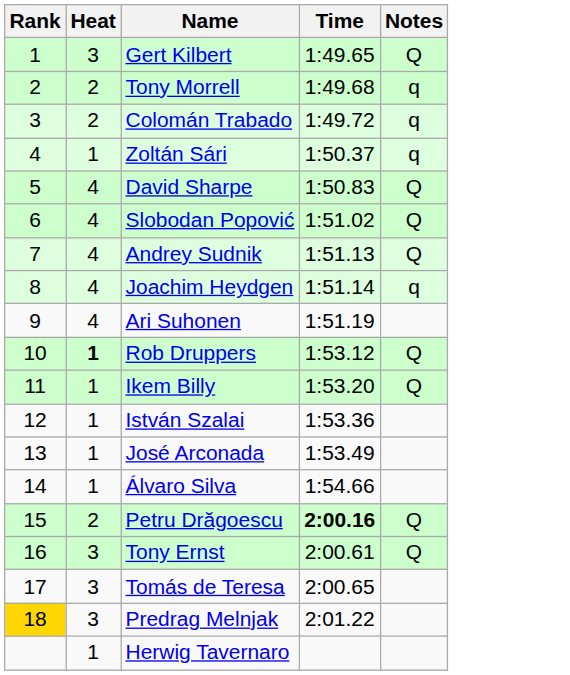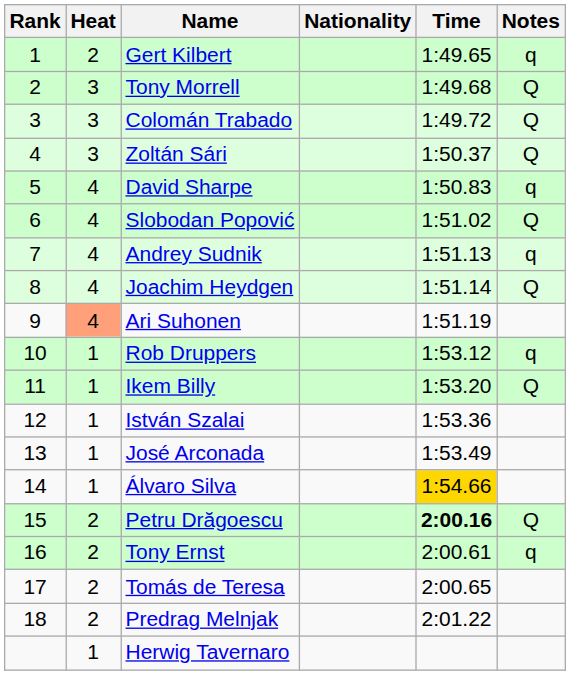 <table class="wikitable sortable" style="text-align:center">
 <tr>
 <th>Rank</th>
 <th>Heat</th>
 <th>Name</th>
+<th>Nationality</th>
 <th>Time</th>
 <th>Notes</th>
 </tr>
 <tr bgcolor=ccffcc>
 <td>1</td>
-<td>3</td>
+<td>2</td>
 <td align="left"><a href='#'>Gert Kilbert</a></td>
+<td align=left></td>
 <td>1:49.65</td>
-<td>Q</td>
+<td>q</td>
 </tr>
 <tr bgcolor=ccffcc>
 <td>2</td>
-<td>2</td>
+<td>3</td>
 <td align="left"><a href='#'>Tony Morrell</a></td>
+<td align=left></td>
 <td>1:49.68</td>
-<td>q</td>
+<td>Q</td>
 </tr>
 <tr bgcolor=ddffdd>
 <td>3</td>
-<td>2</td>
+<td>3</td>
 <td align="left"><a href='#'>Colomán Trabado</a></td>
+<td align=left></td>
 <td>1:49.72</td>
-<td>q</td>
+<td>Q</td>
 </tr>
 <tr bgcolor=ddffdd>
 <td>4</td>
-<td>1</td>
+<td>3</td>
 <td align="left"><a href='#'>Zoltán Sári</a></td>
+<td align=left></td>
 <td>1:50.37</td>
-<td>q</td>
+<td>Q</td>
 </tr>
 <tr bgcolor=ccffcc>
 <td>5</td>
 <td>4</td>
 <td align="left"><a href='#'>David Sharpe</a></td>
+<td align=left></td>
 <td>1:50.83</td>
-<td>Q</td>
+<td>q</td>
 </tr>
 <tr bgcolor=ccffcc>
 <td>6</td>
 <td>4</td>
 <td align="left"><a href='#'>Slobodan Popović</a></td>
+<td align=left></td>
 <td>1:51.02</td>
 <td>Q</td>
 </tr>
 <tr bgcolor=ddffdd>
 <td>7</td>
 <td>4</td>
 <td align="left"><a href='#'>Andrey Sudnik</a></td>
+<td align=left></td>
 <td>1:51.13</td>
-<td>Q</td>
+<td>q</td>
 </tr>
 <tr bgcolor=ddffdd>
 <td>8</td>
 <td>4</td>
 <td align="left"><a href='#'>Joachim Heydgen</a></td>
+<td align=left></td>
 <td>1:51.14</td>
-<td>q</td>
+<td>Q</td>
 </tr>
 <tr>
 <td>9</td>
-<td>4</td>
+<td style="background: lightsalmon;">4</td>
 <td align="left"><a href='#'>Ari Suhonen</a></td>
+<td align=left></td>
 <td>1:51.19</td>
 <td></td>
 </tr>
 <tr bgcolor=ccffcc>
 <td>10</td>
-<td><strong>1</strong></td>
+<td>1</td>
 <td align="left"><a href='#'>Rob Druppers</a></td>
+<td align=left></td>
 <td>1:53.12</td>
-<td>Q</td>
+<td>q</td>
 </tr>
 <tr bgcolor=ccffcc>
 <td>11</td>
 <td>1</td>
 <td align="left"><a href='#'>Ikem Billy</a></td>
+<td align=left></td>
 <td>1:53.20</td>
 <td>Q</td>
 </tr>
 <tr>
 <td>12</td>
 <td>1</td>
 <td align="left"><a href='#'>István Szalai</a></td>
+<td align=left></td>
 <td>1:53.36</td>
 <td></td>
 </tr>
 <tr>
 <td>13</td>
 <td>1</td>
 <td align="left"><a href='#'>José Arconada</a></td>
+<td align=left></td>
 <td>1:53.49</td>
 <td></td>
 </tr>
 <tr>
 <td>14</td>
 <td>1</td>
 <td align="left"><a href='#'>Álvaro Silva</a></td>
-<td>1:54.66</td>
+<td align=left></td>
+<td style="background: gold;">1:54.66</td>
 <td></td>
 </tr>
 <tr bgcolor=ccffcc>
 <td>15</td>
 <td>2</td>
 <td align="left"><a href='#'>Petru Drăgoescu</a></td>
+<td align=left></td>
 <td><strong>2:00.16</strong></td>
 <td>Q</td>
 </tr>
 <tr bgcolor=ccffcc>
 <td>16</td>
-<td>3</td>
+<td>2</td>
 <td align="left"><a href='#'>Tony Ernst</a></td>
+<td align=left></td>
 <td>2:00.61</td>
-<td>Q</td>
+<td>q</td>
 </tr>
 <tr>
 <td>17</td>
-<td>3</td>
+<td>2</td>
 <td align="left"><a href='#'>Tomás de Teresa</a></td>
+<td align=left></td>
 <td>2:00.65</td>
 <td></td>
 </tr>
 <tr>
-<td style="background: gold;">18</td>
-<td>3</td>
+<td>18</td>
+<td>2</td>
 <td align="left"><a href='#'>Predrag Melnjak</a></td>
+<td align=left></td>
 <td>2:01.22</td>
 <td></td>
 </tr>
 <tr>
 <td></td>
 <td>1</td>
 <td align="left"><a href='#'>Herwig Tavernaro</a></td>
+<td align=left></td>
 <td></td>
 <td></td>
 </tr>
 </table>
